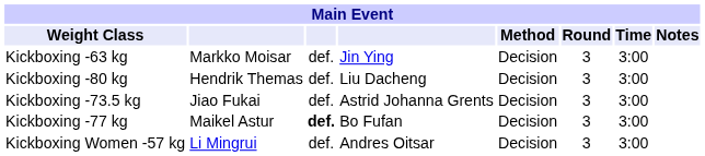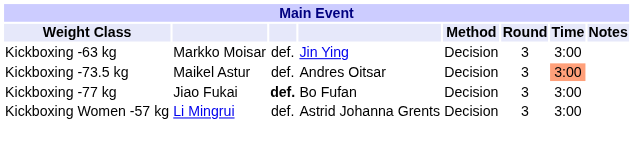 <table class="toccolours" style="font-size: 85%;">
 <tr>
 <th colspan="8" style="background-color: #ccf; color: #000080; text-align: center;"><strong>Main Event</strong></th>
 </tr>
 <tr>
 <th colspan="1" style="background-color: #E6E8FA; color: #000000; text-align: center;">Weight Class</th>
 <th colspan="1" style="background-color: #E6E8FA; color: #000000; text-align: center;"></th>
 <th colspan="1" style="background-color: #E6E8FA; color: #000000; text-align: center;"></th>
 <th colspan="1" style="background-color: #E6E8FA; color: #000000; text-align: center;"></th>
 <th colspan="1" style="background-color: #E6E8FA; color: #000000; text-align: center;">Method</th>
 <th colspan="1" style="background-color: #E6E8FA; color: #000000; text-align: center;">Round</th>
 <th colspan="1" style="background-color: #E6E8FA; color: #000000; text-align: center;">Time</th>
 <th colspan="1" style="background-color: #E6E8FA; color: #000000; text-align: center;">Notes</th>
 </tr>
 <tr>
 <td>Kickboxing -63 kg</td>
 <td> Markko Moisar</td>
 <td align=center>def.</td>
 <td> <a href='#'>Jin Ying</a></td>
 <td>Decision</td>
 <td align=center>3</td>
 <td align=center>3:00</td>
 </tr>
 <tr>
-<td>Kickboxing -80 kg</td>
-<td> Hendrik Themas</td>
+<td>Kickboxing -73.5 kg</td>
+<td> Maikel Astur</td>
 <td align=center>def.</td>
-<td> Liu Dacheng</td>
+<td> Andres Oitsar</td>
 <td>Decision</td>
 <td align=center>3</td>
-<td align=center>3:00</td>
-<td></td>
-</tr>
-<tr>
-<td>Kickboxing -73.5 kg</td>
-<td> Jiao Fukai</td>
-<td align=center>def.</td>
-<td> Astrid Johanna Grents</td>
-<td>Decision</td>
-<td align=center>3</td>
-<td align=center>3:00</td>
+<td align=center style="background: lightsalmon;">3:00</td>
 <td></td>
 </tr>
 <tr>
 <td>Kickboxing -77 kg</td>
-<td> Maikel Astur</td>
+<td> Jiao Fukai</td>
 <td align=center><strong>def.</strong></td>
 <td> Bo Fufan</td>
 <td>Decision</td>
 <td align=center>3</td>
 <td align=center>3:00</td>
 <td></td>
 </tr>
 <tr>
 <td>Kickboxing Women -57 kg</td>
 <td> <a href='#'>Li Mingrui</a></td>
 <td align=center>def.</td>
-<td> Andres Oitsar</td>
+<td> Astrid Johanna Grents</td>
 <td>Decision</td>
 <td align=center>3</td>
 <td align=center>3:00</td>
 <td></td>
 </tr>
 </table>
